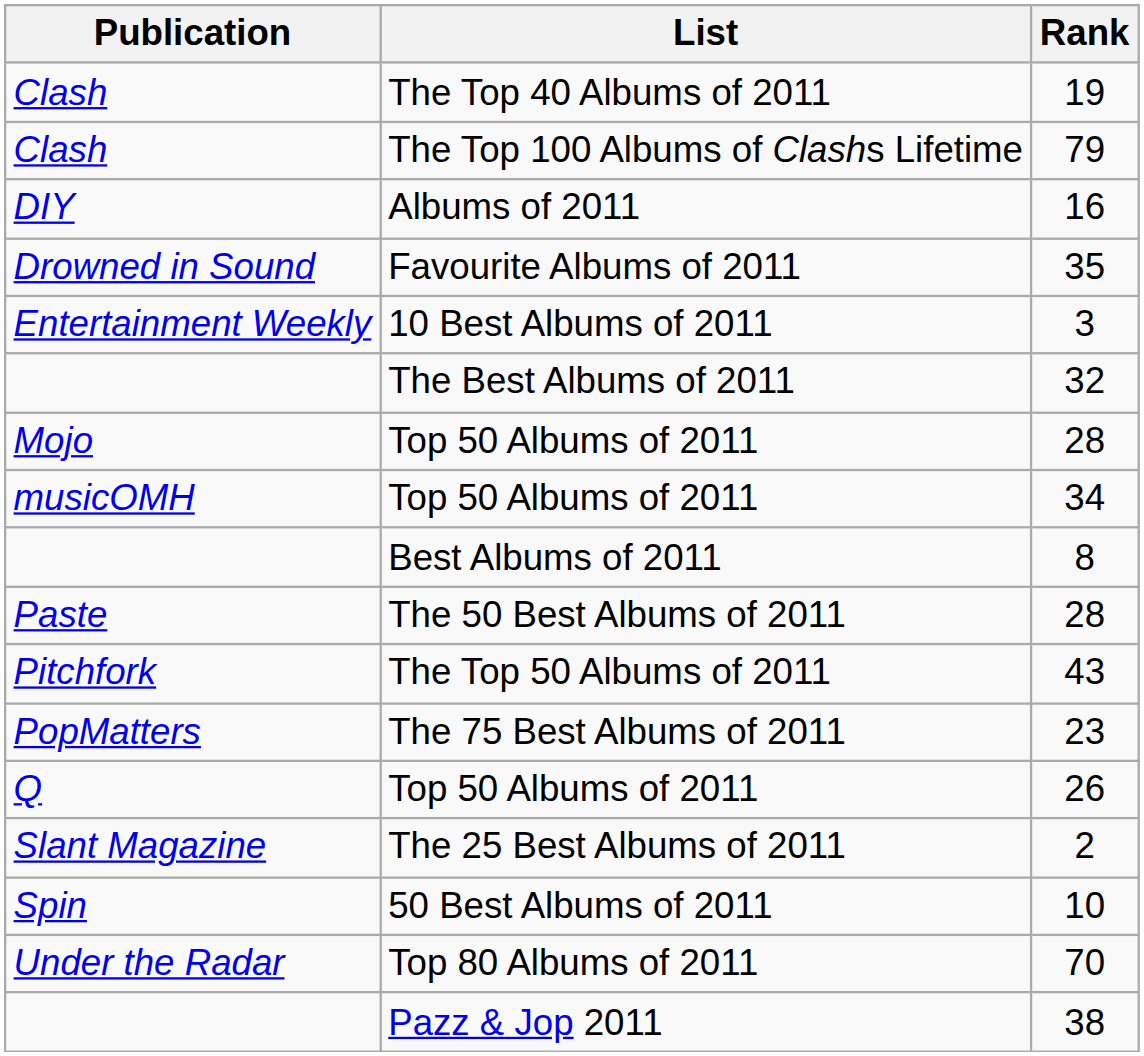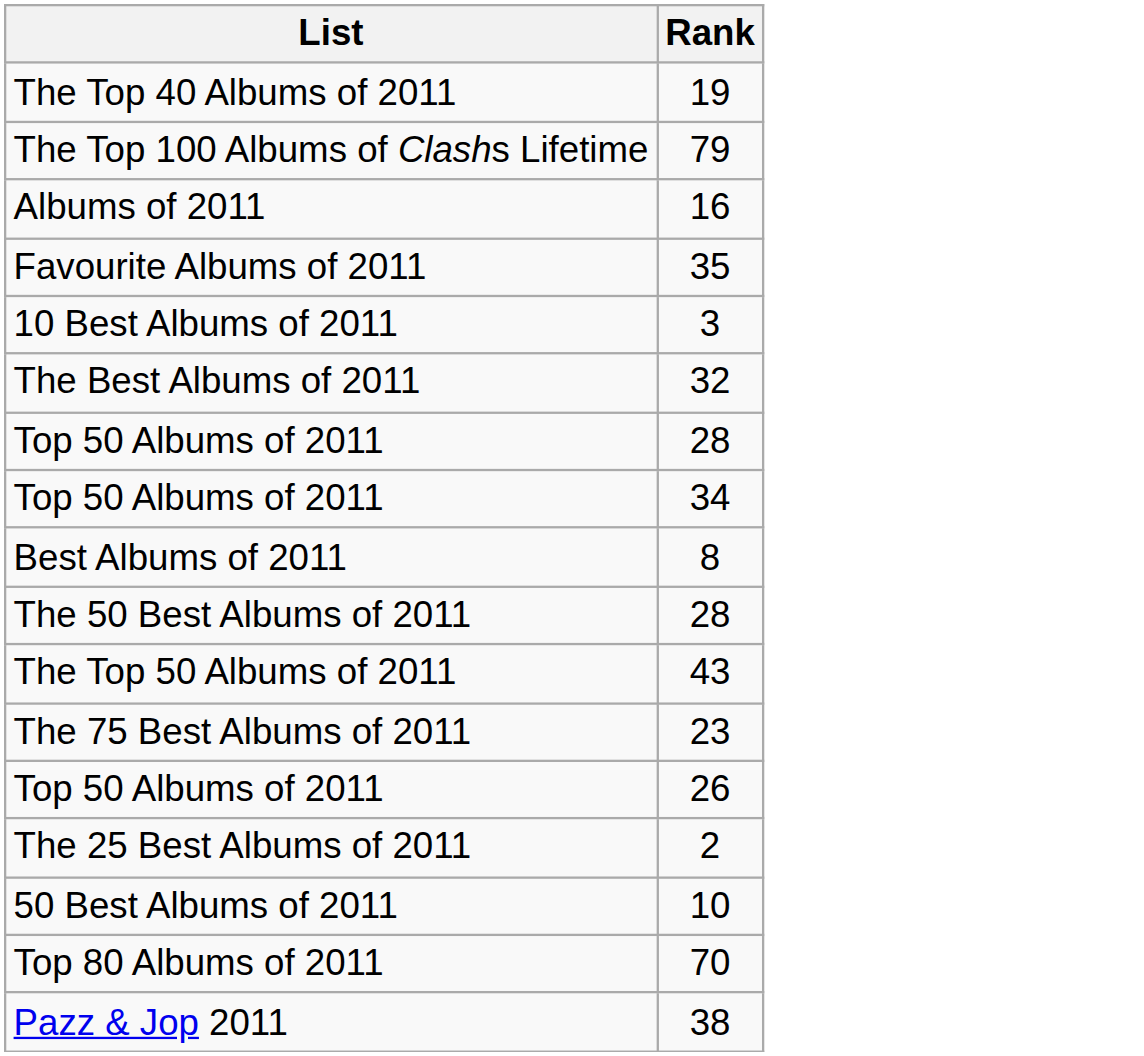 <table class="wikitable sortable">
 <tr>
-<th>Publication</th>
 <th>List</th>
 <th>Rank</th>
 </tr>
 <tr>
-<td><em><a href='#'>Clash</a></em></td>
 <td>The Top 40 Albums of 2011</td>
 <td align="center">19</td>
 </tr>
 <tr>
-<td><em><a href='#'>Clash</a></em></td>
 <td>The Top 100 Albums of <em>Clash</em>s Lifetime</td>
 <td align="center">79</td>
 </tr>
 <tr>
-<td><em><a href='#'>DIY</a></em></td>
 <td>Albums of 2011</td>
 <td align="center">16</td>
 </tr>
 <tr>
-<td><em><a href='#'>Drowned in Sound</a></em></td>
 <td>Favourite Albums of 2011</td>
 <td align="center">35</td>
 </tr>
 <tr>
-<td><em><a href='#'>Entertainment Weekly</a></em></td>
 <td>10 Best Albums of 2011</td>
 <td align="center">3</td>
 </tr>
 <tr>
-<td><em></em></td>
 <td>The Best Albums of 2011</td>
 <td align="center">32</td>
 </tr>
 <tr>
-<td><em><a href='#'>Mojo</a></em></td>
 <td>Top 50 Albums of 2011</td>
 <td align="center">28</td>
 </tr>
 <tr>
-<td><em><a href='#'>musicOMH</a></em></td>
 <td>Top 50 Albums of 2011</td>
 <td align="center">34</td>
 </tr>
 <tr>
-<td><em></em></td>
 <td>Best Albums of 2011</td>
 <td align="center">8</td>
 </tr>
 <tr>
-<td><em><a href='#'>Paste</a></em></td>
 <td>The 50 Best Albums of 2011</td>
 <td align="center">28</td>
 </tr>
 <tr>
-<td><em><a href='#'>Pitchfork</a></em></td>
 <td>The Top 50 Albums of 2011</td>
 <td align="center">43</td>
 </tr>
 <tr>
-<td><em><a href='#'>PopMatters</a></em></td>
 <td>The 75 Best Albums of 2011</td>
 <td align="center">23</td>
 </tr>
 <tr>
-<td><em><a href='#'>Q</a></em></td>
 <td>Top 50 Albums of 2011</td>
 <td align="center">26</td>
 </tr>
 <tr>
-<td><em><a href='#'>Slant Magazine</a></em></td>
 <td>The 25 Best Albums of 2011</td>
 <td align="center">2</td>
 </tr>
 <tr>
-<td><em><a href='#'>Spin</a></em></td>
 <td>50 Best Albums of 2011</td>
 <td align="center">10</td>
 </tr>
 <tr>
-<td><em><a href='#'>Under the Radar</a></em></td>
 <td>Top 80 Albums of 2011</td>
 <td align="center">70</td>
 </tr>
 <tr>
-<td><em></em></td>
 <td><a href='#'>Pazz & Jop</a> 2011</td>
 <td align="center">38</td>
 </tr>
 </table>
